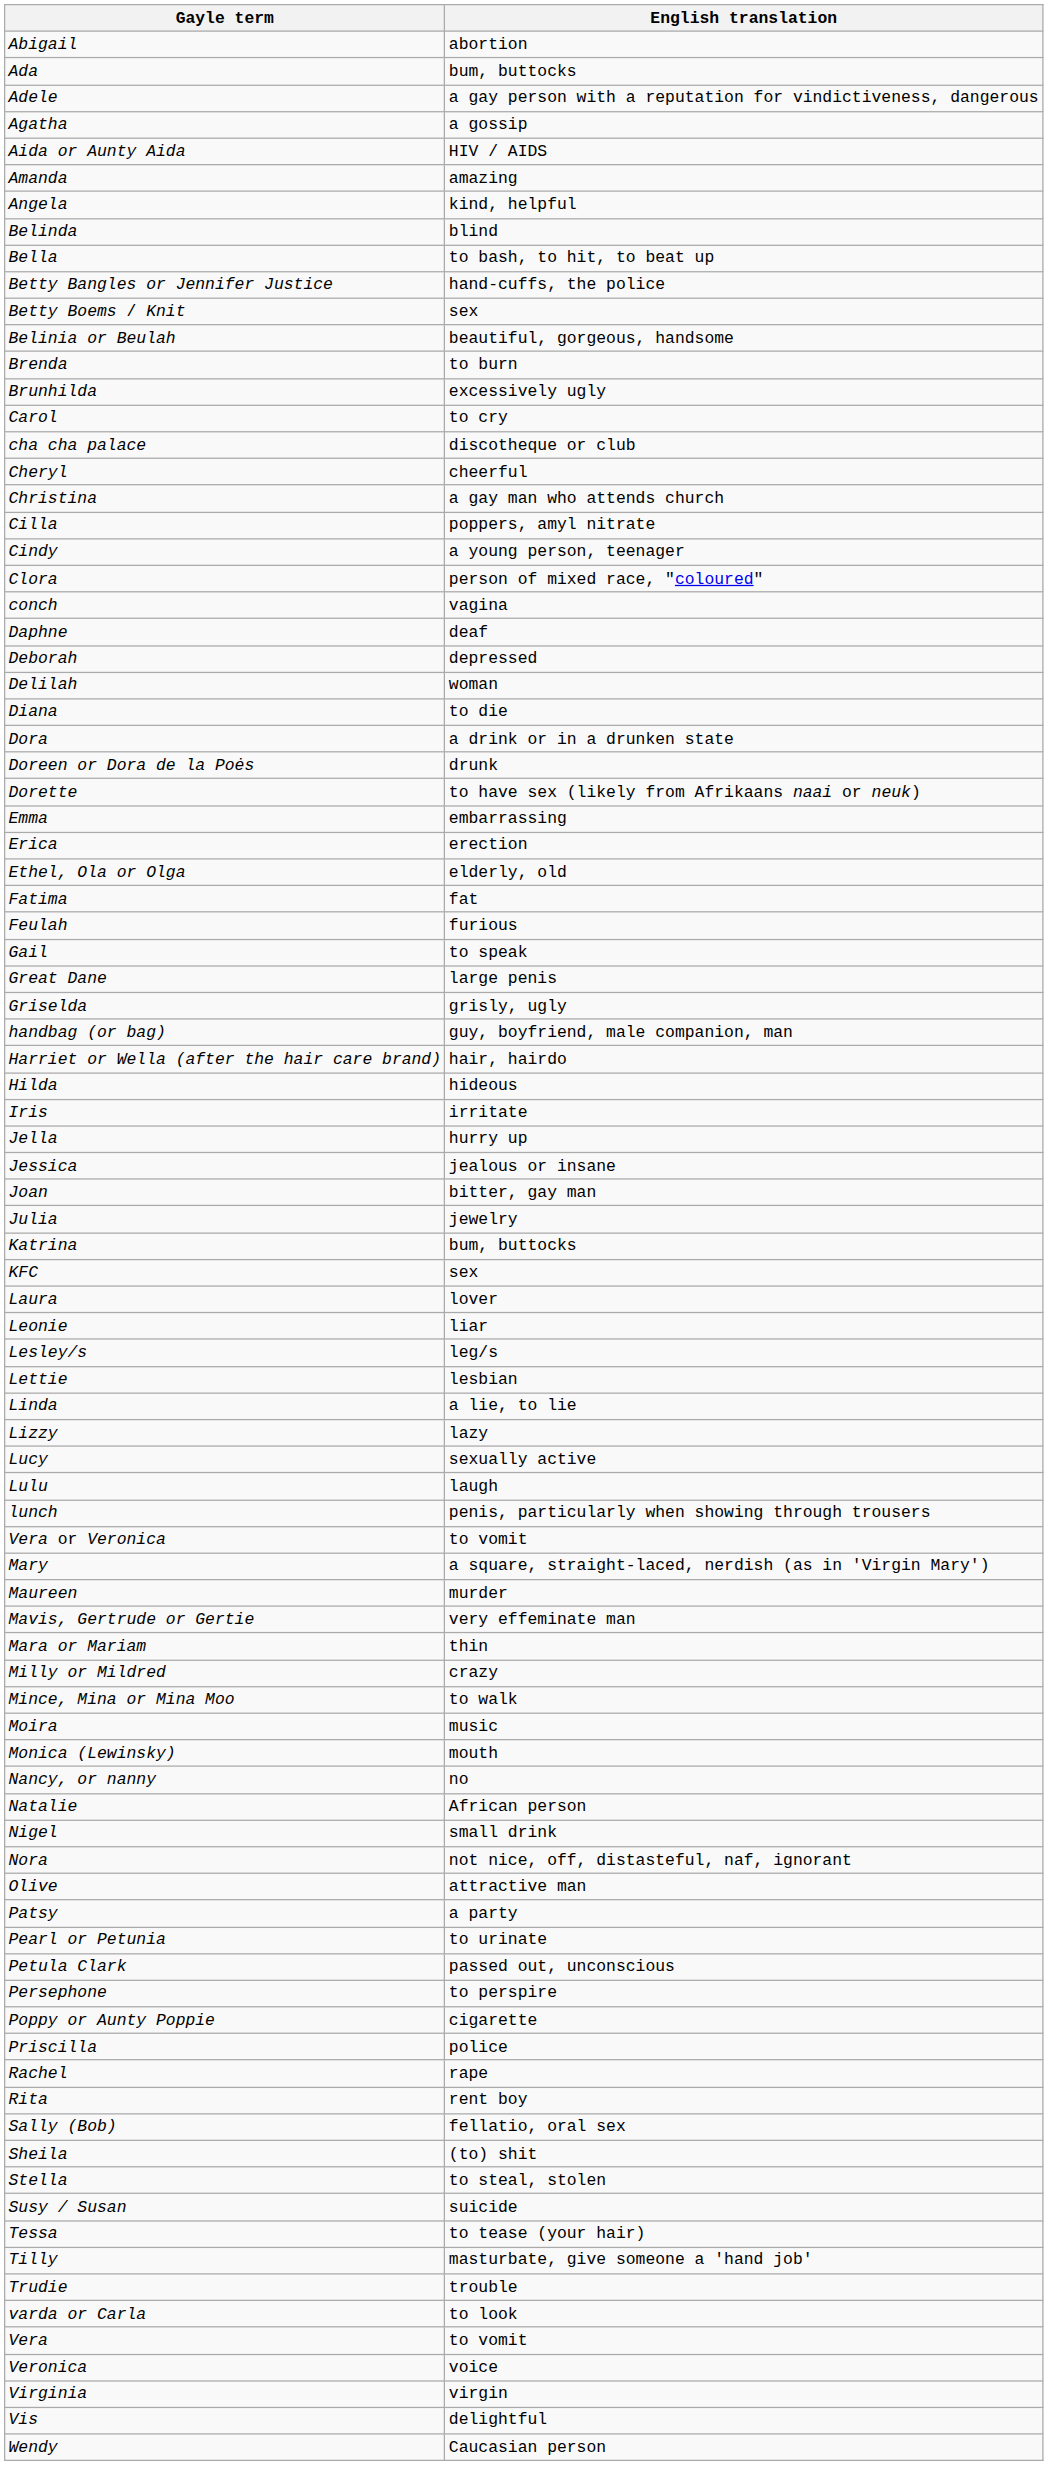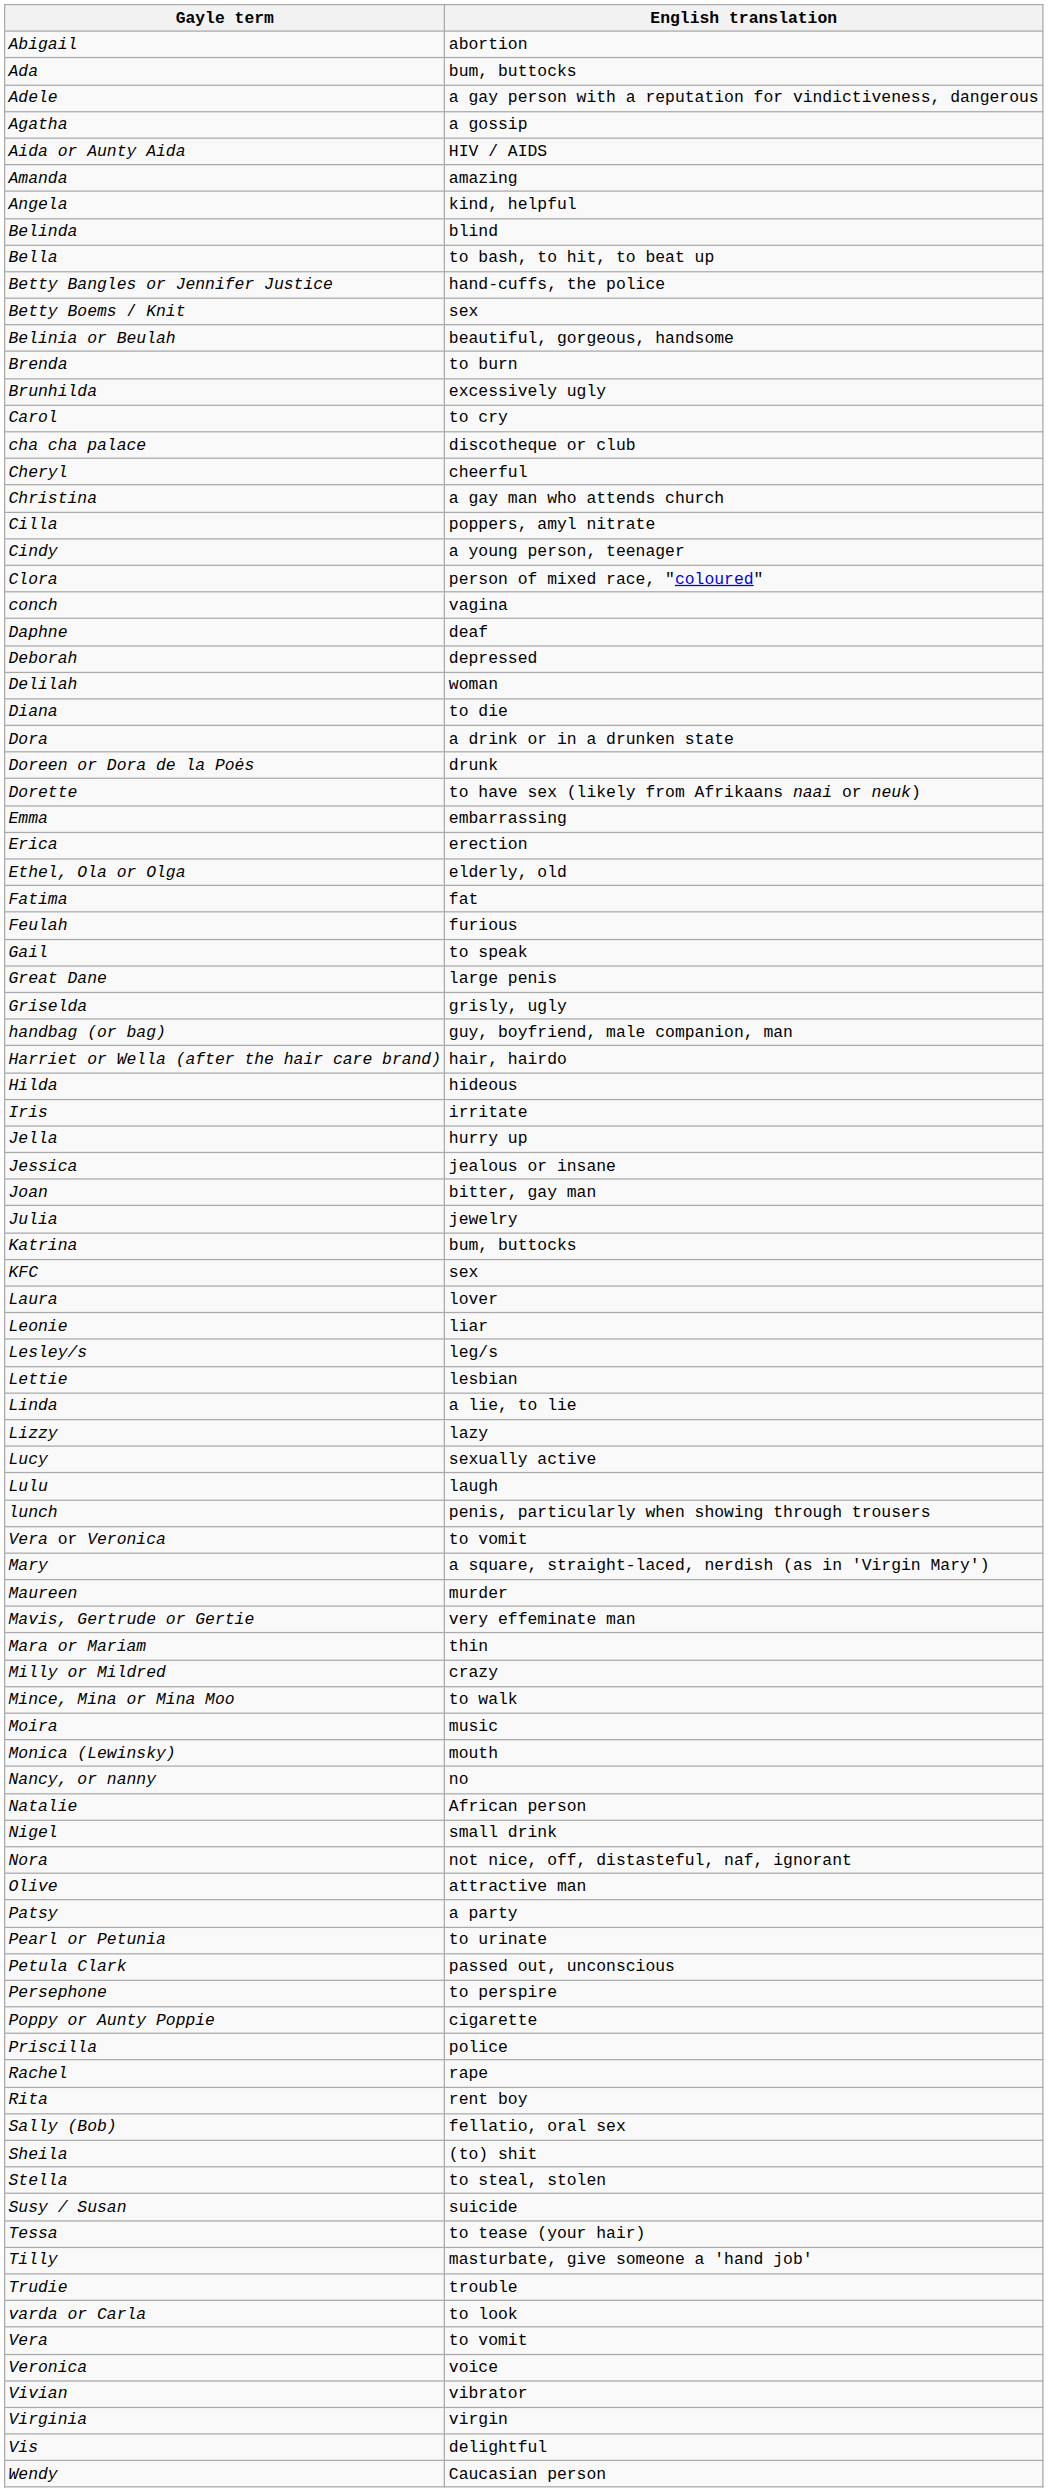 <table class="wikitable">
 <tr>
 <th>Gayle term</th>
 <th>English translation</th>
 </tr>
 <tr>
 <td><em>Abigail</em></td>
 <td>abortion</td>
 </tr>
 <tr>
 <td><em>Ada</em></td>
 <td>bum, buttocks</td>
 </tr>
 <tr>
 <td><em>Adele</em></td>
 <td>a gay person with a reputation for vindictiveness, dangerous</td>
 </tr>
 <tr>
 <td><em>Agatha</em></td>
 <td>a gossip</td>
 </tr>
 <tr>
 <td><em>Aida or Aunty Aida</em></td>
 <td>HIV / AIDS</td>
 </tr>
 <tr>
 <td><em>Amanda</em></td>
 <td>amazing</td>
 </tr>
 <tr>
 <td><em>Angela</em></td>
 <td>kind, helpful</td>
 </tr>
 <tr>
 <td><em>Belinda</em></td>
 <td>blind</td>
 </tr>
 <tr>
 <td><em>Bella</em></td>
 <td>to bash, to hit, to beat up</td>
 </tr>
 <tr>
 <td><em>Betty Bangles or Jennifer Justice</em></td>
 <td>hand-cuffs, the police</td>
 </tr>
 <tr>
 <td><em>Betty Boems</em> / <em>Knit</em></td>
 <td>sex</td>
 </tr>
 <tr>
 <td><em>Belinia or Beulah</em></td>
 <td>beautiful, gorgeous, handsome</td>
 </tr>
 <tr>
 <td><em>Brenda</em></td>
 <td>to burn</td>
 </tr>
 <tr>
 <td><em>Brunhilda</em></td>
 <td>excessively ugly</td>
 </tr>
 <tr>
 <td><em>Carol</em></td>
 <td>to cry</td>
 </tr>
 <tr>
 <td><em>cha cha palace</em></td>
 <td>discotheque or club</td>
 </tr>
 <tr>
 <td><em>Cheryl</em></td>
 <td>cheerful</td>
 </tr>
 <tr>
 <td><em>Christina</em></td>
 <td>a gay man who attends church</td>
 </tr>
 <tr>
 <td><em>Cilla</em></td>
 <td>poppers, amyl nitrate</td>
 </tr>
 <tr>
 <td><em>Cindy</em></td>
 <td>a young person, teenager</td>
 </tr>
 <tr>
 <td><em>Clora</em></td>
 <td>person of mixed race, "<a href='#'>coloured</a>"</td>
 </tr>
 <tr>
 <td><em>conch</em></td>
 <td>vagina</td>
 </tr>
 <tr>
 <td><em>Daphne</em></td>
 <td>deaf</td>
 </tr>
 <tr>
 <td><em>Deborah</em></td>
 <td>depressed</td>
 </tr>
 <tr>
 <td><em>Delilah</em></td>
 <td>woman</td>
 </tr>
 <tr>
 <td><em>Diana</em></td>
 <td>to die</td>
 </tr>
 <tr>
 <td><em>Dora</em></td>
 <td>a drink or in a drunken state</td>
 </tr>
 <tr>
 <td><em>Doreen or Dora de la Poės</em></td>
 <td>drunk</td>
 </tr>
 <tr>
 <td><em>Dorette</em></td>
 <td>to have sex (likely from Afrikaans <em>naai</em> or <em>neuk</em>)</td>
 </tr>
 <tr>
 <td><em>Emma</em></td>
 <td>embarrassing</td>
 </tr>
 <tr>
 <td><em>Erica</em></td>
 <td>erection</td>
 </tr>
 <tr>
 <td><em>Ethel, Ola or Olga</em></td>
 <td>elderly, old</td>
 </tr>
 <tr>
 <td><em>Fatima</em></td>
 <td>fat</td>
 </tr>
 <tr>
 <td><em>Feulah</em></td>
 <td>furious</td>
 </tr>
 <tr>
 <td><em>Gail</em></td>
 <td>to speak</td>
 </tr>
 <tr>
 <td><em>Great Dane</em></td>
 <td>large penis</td>
 </tr>
 <tr>
 <td><em>Griselda</em></td>
 <td>grisly, ugly</td>
 </tr>
 <tr>
 <td><em>handbag (or bag)</em></td>
 <td>guy, boyfriend, male companion, man</td>
 </tr>
 <tr>
 <td><em>Harriet or Wella (after the hair care brand)</em></td>
 <td>hair, hairdo</td>
 </tr>
 <tr>
 <td><em>Hilda</em></td>
 <td>hideous</td>
 </tr>
 <tr>
 <td><em>Iris</em></td>
 <td>irritate</td>
 </tr>
 <tr>
 <td><em>Jella</em></td>
 <td>hurry up</td>
 </tr>
 <tr>
 <td><em>Jessica</em></td>
 <td>jealous or insane</td>
 </tr>
 <tr>
 <td><em>Joan</em></td>
 <td>bitter, gay man</td>
 </tr>
 <tr>
 <td><em>Julia</em></td>
 <td>jewelry</td>
 </tr>
 <tr>
 <td><em>Katrina</em></td>
 <td>bum, buttocks</td>
 </tr>
 <tr>
 <td><em>KFC</em></td>
 <td>sex</td>
 </tr>
 <tr>
 <td><em>Laura</em></td>
 <td>lover</td>
 </tr>
 <tr>
 <td><em>Leonie</em></td>
 <td>liar</td>
 </tr>
 <tr>
 <td><em>Lesley/s</em></td>
 <td>leg/s</td>
 </tr>
 <tr>
 <td><em>Lettie</em></td>
 <td>lesbian</td>
 </tr>
 <tr>
 <td><em>Linda</em></td>
 <td>a lie, to lie</td>
 </tr>
 <tr>
 <td><em>Lizzy</em></td>
 <td>lazy</td>
 </tr>
 <tr>
 <td><em>Lucy</em></td>
 <td>sexually active</td>
 </tr>
 <tr>
 <td><em>Lulu</em></td>
 <td>laugh</td>
 </tr>
 <tr>
 <td><em>lunch</em></td>
 <td>penis, particularly when showing through trousers</td>
 </tr>
 <tr>
 <td><em>Vera</em> or <em>Veronica</em></td>
 <td>to vomit</td>
 </tr>
 <tr>
 <td><em>Mary</em></td>
 <td>a square, straight-laced, nerdish (as in 'Virgin Mary')</td>
 </tr>
 <tr>
 <td><em>Maureen</em></td>
 <td>murder</td>
 </tr>
 <tr>
 <td><em>Mavis, Gertrude or Gertie</em></td>
 <td>very effeminate man</td>
 </tr>
 <tr>
 <td><em>Mara or Mariam</em></td>
 <td>thin</td>
 </tr>
 <tr>
 <td><em>Milly or Mildred</em></td>
 <td>crazy</td>
 </tr>
 <tr>
 <td><em>Mince, Mina or Mina Moo</em></td>
 <td>to walk</td>
 </tr>
 <tr>
 <td><em>Moira</em></td>
 <td>music</td>
 </tr>
 <tr>
 <td><em>Monica (Lewinsky)</em></td>
 <td>mouth</td>
 </tr>
 <tr>
 <td><em>Nancy, or nanny</em></td>
 <td>no</td>
 </tr>
 <tr>
 <td><em>Natalie</em></td>
 <td>African person</td>
 </tr>
 <tr>
 <td><em>Nigel</em></td>
 <td>small drink</td>
 </tr>
 <tr>
 <td><em>Nora</em></td>
 <td>not nice, off, distasteful, naf, ignorant</td>
 </tr>
 <tr>
 <td><em>Olive</em></td>
 <td>attractive man</td>
 </tr>
 <tr>
 <td><em>Patsy</em></td>
 <td>a party</td>
 </tr>
 <tr>
 <td><em>Pearl or Petunia</em></td>
 <td>to urinate</td>
 </tr>
 <tr>
 <td><em>Petula Clark</em></td>
 <td>passed out, unconscious</td>
 </tr>
 <tr>
 <td><em>Persephone</em></td>
 <td>to perspire</td>
 </tr>
 <tr>
 <td><em>Poppy or Aunty Poppie</em></td>
 <td>cigarette</td>
 </tr>
 <tr>
 <td><em>Priscilla</em></td>
 <td>police</td>
 </tr>
 <tr>
 <td><em>Rachel</em></td>
 <td>rape</td>
 </tr>
 <tr>
 <td><em>Rita</em></td>
 <td>rent boy</td>
 </tr>
 <tr>
 <td><em>Sally (Bob)</em></td>
 <td>fellatio, oral sex</td>
 </tr>
 <tr>
 <td><em>Sheila</em></td>
 <td>(to) shit</td>
 </tr>
 <tr>
 <td><em>Stella</em></td>
 <td>to steal, stolen</td>
 </tr>
 <tr>
 <td><em>Susy / Susan</em></td>
 <td>suicide</td>
 </tr>
 <tr>
 <td><em>Tessa</em></td>
 <td>to tease (your hair)</td>
 </tr>
 <tr>
 <td><em>Tilly</em></td>
 <td>masturbate, give someone a 'hand job'</td>
 </tr>
 <tr>
 <td><em>Trudie</em></td>
 <td>trouble</td>
 </tr>
 <tr>
 <td><em>varda or Carla</em></td>
 <td>to look</td>
 </tr>
 <tr>
 <td><em>Vera</em></td>
 <td>to vomit</td>
 </tr>
 <tr>
 <td><em>Veronica</em></td>
 <td>voice</td>
 </tr>
 <tr>
+<td><em>Vivian</em></td>
+<td>vibrator</td>
+</tr>
+<tr>
 <td><em>Virginia</em></td>
 <td>virgin</td>
 </tr>
 <tr>
 <td><em>Vis</em></td>
 <td>delightful</td>
 </tr>
 <tr>
 <td><em>Wendy</em></td>
 <td>Caucasian person</td>
 </tr>
 </table>
